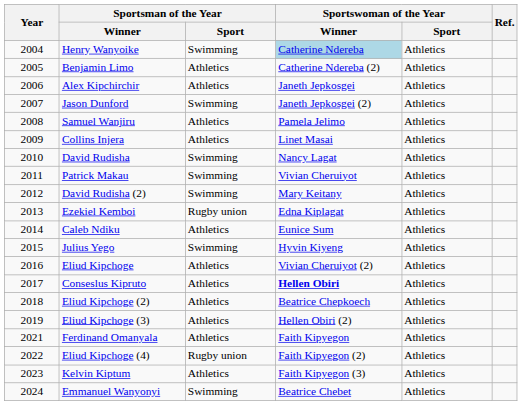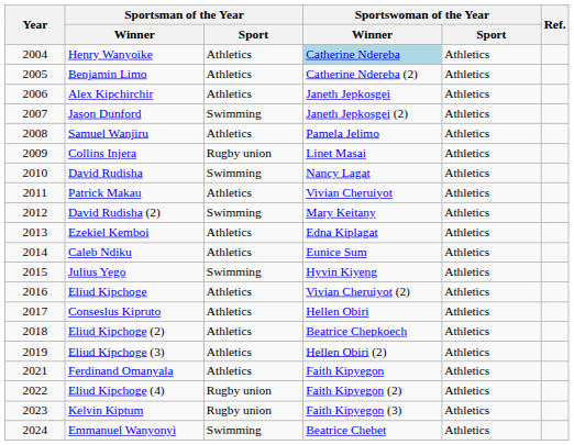 <table class="wikitable">
 <tr>
 <th width="70" rowspan=2>Year</th>
 <th width="260" colspan=2>Sportsman of the Year</th>
 <th width="260" colspan=2>Sportswoman of the Year</th>
 <th rowspan=2>Ref.</th>
 </tr>
 <tr>
 <th width="170">Winner</th>
 <th width="120">Sport</th>
 <th width="170">Winner</th>
 <th width="120">Sport</th>
 </tr>
 <tr>
 <td style="text-align:center;">2004</td>
 <td><a href='#'>Henry Wanyoike</a></td>
-<td>Swimming</td>
+<td>Athletics</td>
 <td style="background: lightblue;"><a href='#'>Catherine Ndereba</a></td>
 <td>Athletics</td>
 <td></td>
 </tr>
 <tr>
 <td style="text-align:center;">2005</td>
 <td><a href='#'>Benjamin Limo</a></td>
 <td>Athletics</td>
 <td><a href='#'>Catherine Ndereba</a> (2)</td>
 <td>Athletics</td>
 <td></td>
 </tr>
 <tr>
 <td style="text-align:center;">2006</td>
 <td><a href='#'>Alex Kipchirchir</a></td>
 <td>Athletics</td>
 <td><a href='#'>Janeth Jepkosgei</a></td>
 <td>Athletics</td>
 <td></td>
 </tr>
 <tr>
 <td style="text-align:center;">2007</td>
 <td><a href='#'>Jason Dunford</a></td>
 <td>Swimming</td>
 <td><a href='#'>Janeth Jepkosgei</a> (2)</td>
 <td>Athletics</td>
 <td></td>
 </tr>
 <tr>
 <td style="text-align:center;">2008</td>
 <td><a href='#'>Samuel Wanjiru</a></td>
 <td>Athletics</td>
 <td><a href='#'>Pamela Jelimo</a></td>
 <td>Athletics</td>
 <td></td>
 </tr>
 <tr>
 <td style="text-align:center;">2009</td>
 <td><a href='#'>Collins Injera</a></td>
-<td>Athletics</td>
+<td>Rugby union</td>
 <td><a href='#'>Linet Masai</a></td>
 <td>Athletics</td>
 <td></td>
 </tr>
 <tr>
 <td style="text-align:center;">2010</td>
 <td><a href='#'>David Rudisha</a></td>
 <td>Swimming</td>
 <td><a href='#'>Nancy Lagat</a></td>
 <td>Athletics</td>
 <td></td>
 </tr>
 <tr>
 <td style="text-align:center;">2011</td>
 <td><a href='#'>Patrick Makau</a></td>
-<td>Swimming</td>
+<td>Athletics</td>
 <td><a href='#'>Vivian Cheruiyot</a></td>
 <td>Athletics</td>
 <td></td>
 </tr>
 <tr>
 <td style="text-align:center;">2012</td>
 <td><a href='#'>David Rudisha</a> (2)</td>
 <td>Swimming</td>
 <td><a href='#'>Mary Keitany</a></td>
 <td>Athletics</td>
 <td></td>
 </tr>
 <tr>
 <td style="text-align:center;">2013</td>
 <td><a href='#'>Ezekiel Kemboi</a></td>
-<td>Rugby union</td>
+<td>Athletics</td>
 <td><a href='#'>Edna Kiplagat</a></td>
 <td>Athletics</td>
 <td></td>
 </tr>
 <tr>
 <td style="text-align:center;">2014</td>
 <td><a href='#'>Caleb Ndiku</a></td>
 <td>Athletics</td>
 <td><a href='#'>Eunice Sum</a></td>
 <td>Athletics</td>
 <td></td>
 </tr>
 <tr>
 <td style="text-align:center;">2015</td>
 <td><a href='#'>Julius Yego</a></td>
 <td>Swimming</td>
 <td><a href='#'>Hyvin Kiyeng</a></td>
 <td>Athletics</td>
 <td></td>
 </tr>
 <tr>
 <td align=center>2016</td>
 <td><a href='#'>Eliud Kipchoge</a></td>
 <td>Athletics</td>
 <td><a href='#'>Vivian Cheruiyot</a> (2)</td>
 <td>Athletics</td>
 <td></td>
 </tr>
 <tr>
 <td align=center>2017</td>
 <td><a href='#'>Conseslus Kipruto</a></td>
 <td>Athletics</td>
-<td><strong><a href='#'>Hellen Obiri</a></strong></td>
+<td><a href='#'>Hellen Obiri</a></td>
 <td>Athletics</td>
 <td></td>
 </tr>
 <tr>
 <td align=center>2018</td>
 <td><a href='#'>Eliud Kipchoge</a> (2)</td>
 <td>Athletics</td>
 <td><a href='#'>Beatrice Chepkoech</a></td>
 <td>Athletics</td>
 <td></td>
 </tr>
 <tr>
 <td style="text-align:center;">2019</td>
 <td><a href='#'>Eliud Kipchoge</a> (3)</td>
 <td>Athletics</td>
 <td><a href='#'>Hellen Obiri</a> (2)</td>
 <td>Athletics</td>
 <td></td>
 </tr>
 <tr>
 <td style="text-align:center;">2021</td>
 <td><a href='#'>Ferdinand Omanyala</a></td>
 <td>Athletics</td>
 <td><a href='#'>Faith Kipyegon</a></td>
 <td>Athletics</td>
 <td></td>
 </tr>
 <tr>
 <td style="text-align:center;">2022</td>
 <td><a href='#'>Eliud Kipchoge</a> (4)</td>
 <td>Rugby union</td>
 <td><a href='#'>Faith Kipyegon</a> (2)</td>
 <td>Athletics</td>
 <td></td>
 </tr>
 <tr>
 <td align=center>2023</td>
 <td><a href='#'>Kelvin Kiptum</a></td>
-<td>Athletics</td>
+<td>Rugby union</td>
 <td><a href='#'>Faith Kipyegon</a> (3)</td>
 <td>Athletics</td>
 <td></td>
 </tr>
 <tr>
 <td align=center>2024</td>
 <td><a href='#'>Emmanuel Wanyonyi</a></td>
 <td>Swimming</td>
 <td><a href='#'>Beatrice Chebet</a></td>
 <td>Athletics</td>
 <td></td>
 </tr>
 </table>
